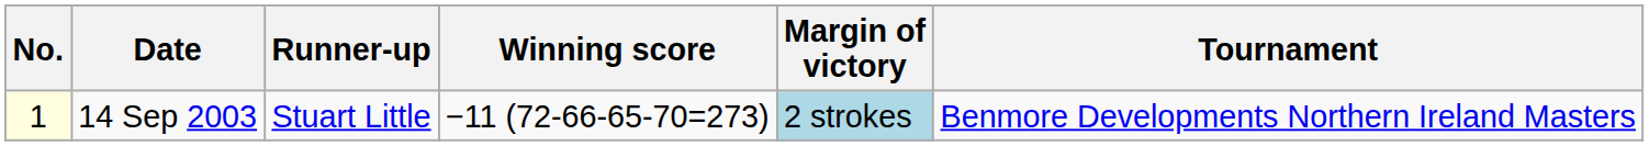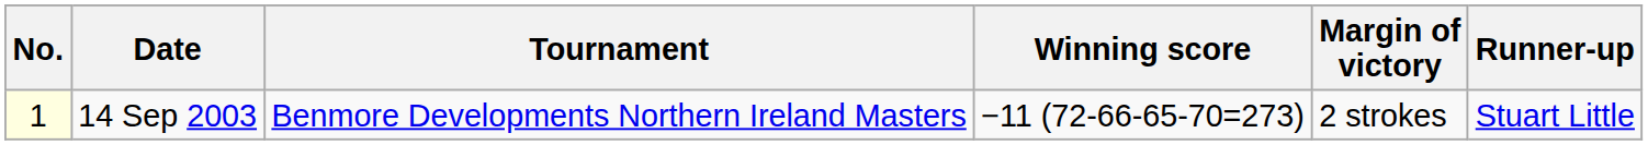 <table class="wikitable" style="font-size:95%;">
 <tr>
 <th>No.</th>
 <th>Date</th>
-<th>Runner-up</th>
+<th>Tournament</th>
 <th>Winning score</th>
 <th>Margin of<br>victory</th>
-<th>Tournament</th>
+<th>Runner-up</th>
 </tr>
 <tr>
 <td align=center style="background: lightyellow;">1</td>
 <td align=right>14 Sep <a href='#'>2003</a></td>
+<td><a href='#'>Benmore Developments Northern Ireland Masters</a></td>
+<td>−11 (72-66-65-70=273)</td>
+<td>2 strokes</td>
 <td> <a href='#'>Stuart Little</a></td>
-<td>−11 (72-66-65-70=273)</td>
-<td style="background: lightblue;">2 strokes</td>
-<td><a href='#'>Benmore Developments Northern Ireland Masters</a></td>
 </tr>
 </table>
